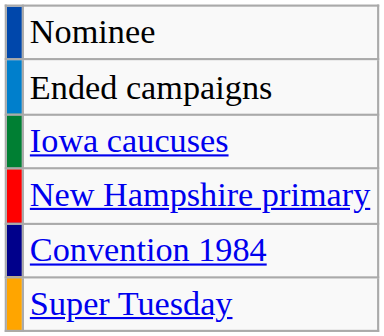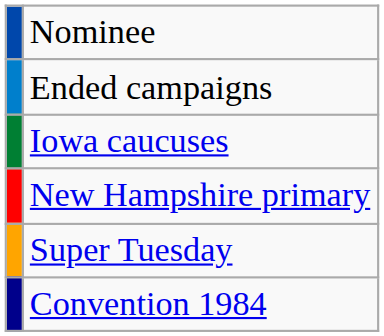 <table class="wikitable"  style="float:right; margin:11px">
 <tr>
 <td style="background:#0047ab;"></td>
 <td>Nominee</td>
 </tr>
 <tr>
 <td style="background:#007fcc;"></td>
 <td>Ended campaigns</td>
 </tr>
 <tr>
 <td style="background:#007f33;"></td>
 <td><a href='#'>Iowa caucuses</a></td>
 </tr>
 <tr>
 <td style="background:red;"></td>
 <td><a href='#'>New Hampshire primary</a></td>
 </tr>
 <tr>
+<td style="background:orange;"></td>
+<td><a href='#'>Super Tuesday</a></td>
+</tr>
+<tr>
 <td style="background:darkBlue;"></td>
 <td><a href='#'>Convention 1984</a></td>
 </tr>
-<tr>
-<td style="background:orange;"></td>
-<td><a href='#'>Super Tuesday</a></td>
-</tr>
 </table>
